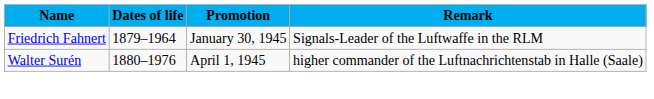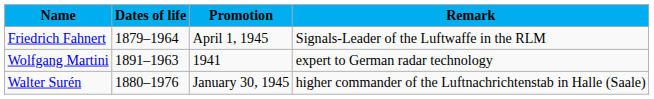 <table class="wikitable ">
 <tr style="background-color:#00AEEF">
 <th style="background-color:#00AEEF">Name</th>
 <th style="background-color:#00AEEF">Dates of life</th>
 <th style="background-color:#00AEEF">Promotion</th>
 <th style="background-color:#00AEEF">Remark</th>
 </tr>
 <tr>
 <td><a href='#'>Friedrich Fahnert</a></td>
 <td>1879–1964</td>
-<td>January 30, 1945</td>
+<td>April 1, 1945</td>
 <td>Signals-Leader of the Luftwaffe in the RLM</td>
+</tr>
+<tr>
+<td><a href='#'>Wolfgang Martini</a></td>
+<td>1891–1963</td>
+<td>1941</td>
+<td>expert to German radar technology</td>
 </tr>
 <tr>
 <td><a href='#'>Walter Surén</a></td>
 <td>1880–1976</td>
-<td>April 1, 1945</td>
+<td>January 30, 1945</td>
 <td>higher commander of the Luftnachrichtenstab in Halle (Saale)</td>
 </tr>
 </table>
